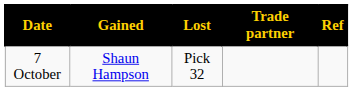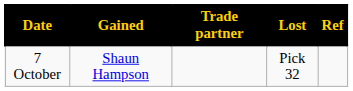 <table class="wikitable" style="text-align:center; font-size:100%; width:60%;">
 <tr>
 <th style="background:black; color:#FED102; border: solid black 2px;">Date</th>
 <th style="background:black; color:#FED102; border: solid black 2px;">Gained</th>
+<th style="background:black; color:#FED102; border: solid black 2px;">Trade partner</th>
 <th style="background:black; color:#FED102; border: solid black 2px;">Lost</th>
-<th style="background:black; color:#FED102; border: solid black 2px;">Trade partner</th>
 <th style="background:black; color:#FED102; border: solid black 2px;">Ref</th>
 </tr>
 <tr>
 <td>7 October</td>
 <td><a href='#'>Shaun Hampson</a></td>
+<td></td>
 <td>Pick 32</td>
-<td></td>
 <td></td>
 </tr>
 </table>
